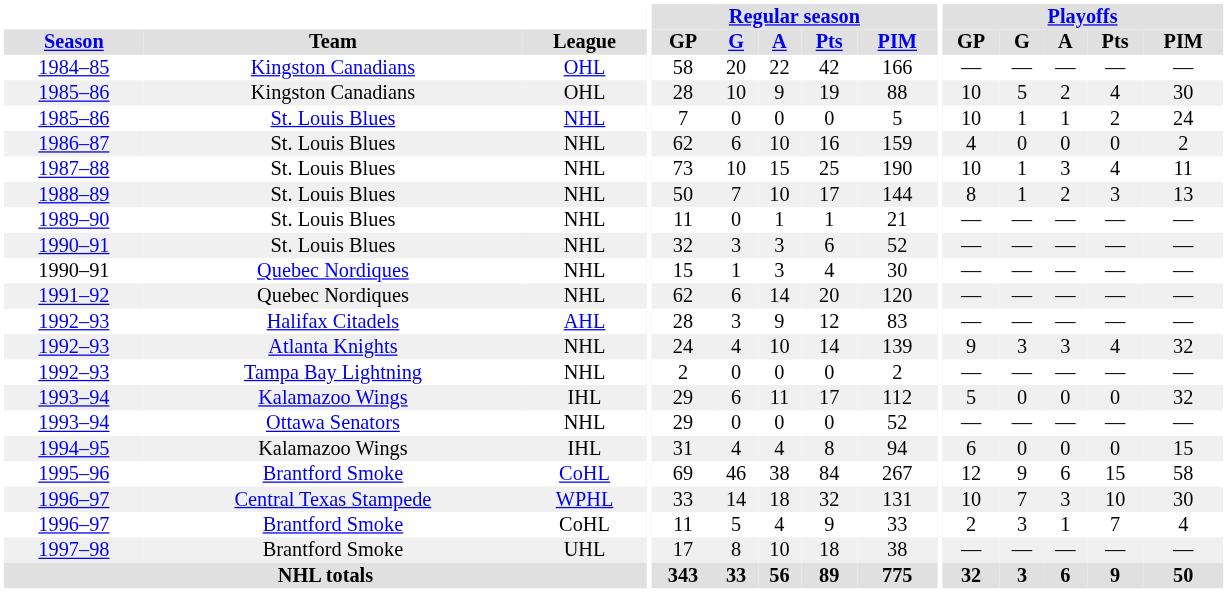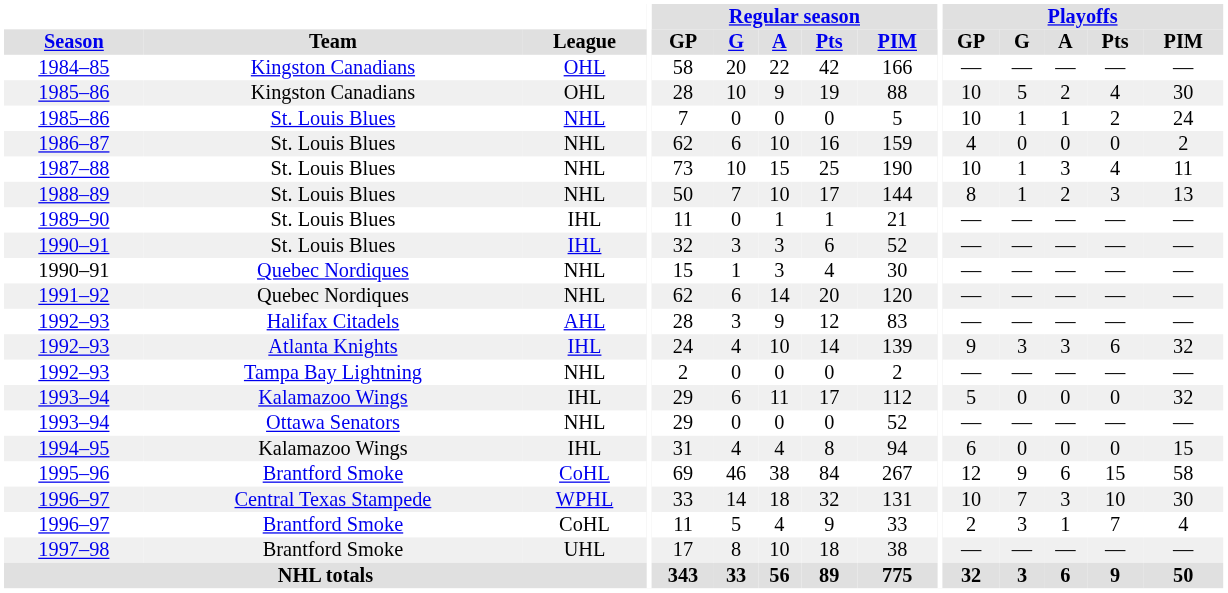 <table border="0" cellpadding="1" cellspacing="0" style="text-align:center; width:60em">
 <tr bgcolor="#e0e0e0">
 <th colspan="3" bgcolor="#ffffff"></th>
 <th rowspan="99" bgcolor="#ffffff"></th>
 <th colspan="5"><a href='#'>Regular season</a></th>
 <th rowspan="99" bgcolor="#ffffff"></th>
 <th colspan="5"><a href='#'>Playoffs</a></th>
 </tr>
 <tr bgcolor="#e0e0e0">
 <th><a href='#'>Season</a></th>
 <th>Team</th>
 <th>League</th>
 <th>GP</th>
 <th><a href='#'>G</a></th>
 <th><a href='#'>A</a></th>
 <th><a href='#'>Pts</a></th>
 <th><a href='#'>PIM</a></th>
 <th>GP</th>
 <th>G</th>
 <th>A</th>
 <th>Pts</th>
 <th>PIM</th>
 </tr>
 <tr>
 <td><a href='#'>1984–85</a></td>
 <td><a href='#'>Kingston Canadians</a></td>
 <td><a href='#'>OHL</a></td>
 <td>58</td>
 <td>20</td>
 <td>22</td>
 <td>42</td>
 <td>166</td>
 <td>—</td>
 <td>—</td>
 <td>—</td>
 <td>—</td>
 <td>—</td>
 </tr>
 <tr bgcolor="#f0f0f0">
 <td><a href='#'>1985–86</a></td>
 <td>Kingston Canadians</td>
 <td>OHL</td>
 <td>28</td>
 <td>10</td>
 <td>9</td>
 <td>19</td>
 <td>88</td>
 <td>10</td>
 <td>5</td>
 <td>2</td>
 <td>4</td>
 <td>30</td>
 </tr>
 <tr>
 <td><a href='#'>1985–86</a></td>
 <td><a href='#'>St. Louis Blues</a></td>
 <td><a href='#'>NHL</a></td>
 <td>7</td>
 <td>0</td>
 <td>0</td>
 <td>0</td>
 <td>5</td>
 <td>10</td>
 <td>1</td>
 <td>1</td>
 <td>2</td>
 <td>24</td>
 </tr>
 <tr bgcolor="#f0f0f0">
 <td><a href='#'>1986–87</a></td>
 <td>St. Louis Blues</td>
 <td>NHL</td>
 <td>62</td>
 <td>6</td>
 <td>10</td>
 <td>16</td>
 <td>159</td>
 <td>4</td>
 <td>0</td>
 <td>0</td>
 <td>0</td>
 <td>2</td>
 </tr>
 <tr>
 <td><a href='#'>1987–88</a></td>
 <td>St. Louis Blues</td>
 <td>NHL</td>
 <td>73</td>
 <td>10</td>
 <td>15</td>
 <td>25</td>
 <td>190</td>
 <td>10</td>
 <td>1</td>
 <td>3</td>
 <td>4</td>
 <td>11</td>
 </tr>
 <tr bgcolor="#f0f0f0">
 <td><a href='#'>1988–89</a></td>
 <td>St. Louis Blues</td>
 <td>NHL</td>
 <td>50</td>
 <td>7</td>
 <td>10</td>
 <td>17</td>
 <td>144</td>
 <td>8</td>
 <td>1</td>
 <td>2</td>
 <td>3</td>
 <td>13</td>
 </tr>
 <tr>
 <td><a href='#'>1989–90</a></td>
 <td>St. Louis Blues</td>
-<td>NHL</td>
+<td>IHL</td>
 <td>11</td>
 <td>0</td>
 <td>1</td>
 <td>1</td>
 <td>21</td>
 <td>—</td>
 <td>—</td>
 <td>—</td>
 <td>—</td>
 <td>—</td>
 </tr>
 <tr bgcolor="#f0f0f0">
 <td><a href='#'>1990–91</a></td>
 <td>St. Louis Blues</td>
-<td>NHL</td>
+<td><a href='#'>IHL</a></td>
 <td>32</td>
 <td>3</td>
 <td>3</td>
 <td>6</td>
 <td>52</td>
 <td>—</td>
 <td>—</td>
 <td>—</td>
 <td>—</td>
 <td>—</td>
 </tr>
 <tr>
 <td>1990–91</td>
 <td><a href='#'>Quebec Nordiques</a></td>
 <td>NHL</td>
 <td>15</td>
 <td>1</td>
 <td>3</td>
 <td>4</td>
 <td>30</td>
 <td>—</td>
 <td>—</td>
 <td>—</td>
 <td>—</td>
 <td>—</td>
 </tr>
 <tr bgcolor="#f0f0f0">
 <td><a href='#'>1991–92</a></td>
 <td>Quebec Nordiques</td>
 <td>NHL</td>
 <td>62</td>
 <td>6</td>
 <td>14</td>
 <td>20</td>
 <td>120</td>
 <td>—</td>
 <td>—</td>
 <td>—</td>
 <td>—</td>
 <td>—</td>
 </tr>
 <tr>
 <td><a href='#'>1992–93</a></td>
 <td><a href='#'>Halifax Citadels</a></td>
 <td><a href='#'>AHL</a></td>
 <td>28</td>
 <td>3</td>
 <td>9</td>
 <td>12</td>
 <td>83</td>
 <td>—</td>
 <td>—</td>
 <td>—</td>
 <td>—</td>
 <td>—</td>
 </tr>
 <tr bgcolor="#f0f0f0">
 <td><a href='#'>1992–93</a></td>
 <td><a href='#'>Atlanta Knights</a></td>
-<td>NHL</td>
+<td><a href='#'>IHL</a></td>
 <td>24</td>
 <td>4</td>
 <td>10</td>
 <td>14</td>
 <td>139</td>
 <td>9</td>
 <td>3</td>
 <td>3</td>
-<td>4</td>
+<td>6</td>
 <td>32</td>
 </tr>
 <tr>
 <td><a href='#'>1992–93</a></td>
 <td><a href='#'>Tampa Bay Lightning</a></td>
 <td>NHL</td>
 <td>2</td>
 <td>0</td>
 <td>0</td>
 <td>0</td>
 <td>2</td>
 <td>—</td>
 <td>—</td>
 <td>—</td>
 <td>—</td>
 <td>—</td>
 </tr>
 <tr bgcolor="#f0f0f0">
 <td><a href='#'>1993–94</a></td>
 <td><a href='#'>Kalamazoo Wings</a></td>
 <td>IHL</td>
 <td>29</td>
 <td>6</td>
 <td>11</td>
 <td>17</td>
 <td>112</td>
 <td>5</td>
 <td>0</td>
 <td>0</td>
 <td>0</td>
 <td>32</td>
 </tr>
 <tr>
 <td><a href='#'>1993–94</a></td>
 <td><a href='#'>Ottawa Senators</a></td>
 <td>NHL</td>
 <td>29</td>
 <td>0</td>
 <td>0</td>
 <td>0</td>
 <td>52</td>
 <td>—</td>
 <td>—</td>
 <td>—</td>
 <td>—</td>
 <td>—</td>
 </tr>
 <tr bgcolor="#f0f0f0">
 <td><a href='#'>1994–95</a></td>
 <td>Kalamazoo Wings</td>
 <td>IHL</td>
 <td>31</td>
 <td>4</td>
 <td>4</td>
 <td>8</td>
 <td>94</td>
 <td>6</td>
 <td>0</td>
 <td>0</td>
 <td>0</td>
 <td>15</td>
 </tr>
 <tr>
 <td><a href='#'>1995–96</a></td>
 <td><a href='#'>Brantford Smoke</a></td>
 <td><a href='#'>CoHL</a></td>
 <td>69</td>
 <td>46</td>
 <td>38</td>
 <td>84</td>
 <td>267</td>
 <td>12</td>
 <td>9</td>
 <td>6</td>
 <td>15</td>
 <td>58</td>
 </tr>
 <tr bgcolor="#f0f0f0">
 <td><a href='#'>1996–97</a></td>
 <td><a href='#'>Central Texas Stampede</a></td>
 <td><a href='#'>WPHL</a></td>
 <td>33</td>
 <td>14</td>
 <td>18</td>
 <td>32</td>
 <td>131</td>
 <td>10</td>
 <td>7</td>
 <td>3</td>
 <td>10</td>
 <td>30</td>
 </tr>
 <tr>
 <td><a href='#'>1996–97</a></td>
 <td><a href='#'>Brantford Smoke</a></td>
 <td>CoHL</td>
 <td>11</td>
 <td>5</td>
 <td>4</td>
 <td>9</td>
 <td>33</td>
 <td>2</td>
 <td>3</td>
 <td>1</td>
 <td>7</td>
 <td>4</td>
 </tr>
 <tr bgcolor="#f0f0f0">
 <td><a href='#'>1997–98</a></td>
 <td>Brantford Smoke</td>
 <td>UHL</td>
 <td>17</td>
 <td>8</td>
 <td>10</td>
 <td>18</td>
 <td>38</td>
 <td>—</td>
 <td>—</td>
 <td>—</td>
 <td>—</td>
 <td>—</td>
 </tr>
 <tr bgcolor="#e0e0e0">
 <th colspan="3">NHL totals</th>
 <th>343</th>
 <th>33</th>
 <th>56</th>
 <th>89</th>
 <th>775</th>
 <th>32</th>
 <th>3</th>
 <th>6</th>
 <th>9</th>
 <th>50</th>
 </tr>
 </table>
